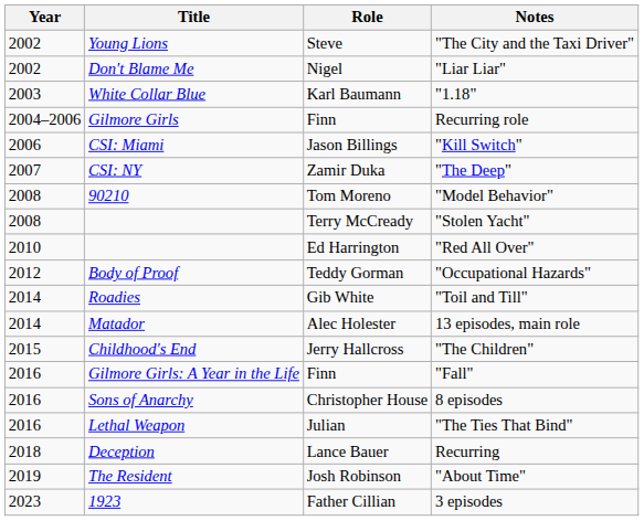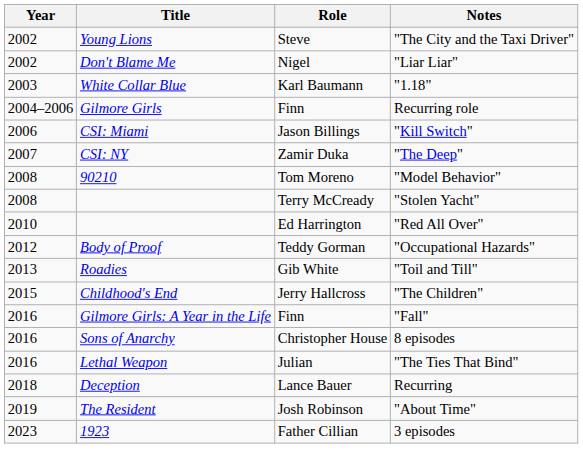 <table class="wikitable sortable">
 <tr>
 <th>Year</th>
 <th>Title</th>
 <th>Role</th>
 <th class="unsortable">Notes</th>
 </tr>
 <tr>
 <td>2002</td>
 <td><em><a href='#'>Young Lions</a></em></td>
 <td>Steve</td>
 <td>"The City and the Taxi Driver"</td>
 </tr>
 <tr>
 <td>2002</td>
 <td><em><a href='#'>Don't Blame Me</a></em></td>
 <td>Nigel</td>
 <td>"Liar Liar"</td>
 </tr>
 <tr>
 <td>2003</td>
 <td><em><a href='#'>White Collar Blue</a></em></td>
 <td>Karl Baumann</td>
 <td>"1.18"</td>
 </tr>
 <tr>
 <td>2004–2006</td>
 <td><em><a href='#'>Gilmore Girls</a></em></td>
 <td>Finn</td>
 <td>Recurring role</td>
 </tr>
 <tr>
 <td>2006</td>
 <td><em><a href='#'>CSI: Miami</a></em></td>
 <td>Jason Billings</td>
 <td>"<a href='#'>Kill Switch</a>"</td>
 </tr>
 <tr>
 <td>2007</td>
 <td><em><a href='#'>CSI: NY</a></em></td>
 <td>Zamir Duka</td>
 <td>"<a href='#'>The Deep</a>"</td>
 </tr>
 <tr>
 <td>2008</td>
 <td><em><a href='#'>90210</a></em></td>
 <td>Tom Moreno</td>
 <td>"Model Behavior"</td>
 </tr>
 <tr>
 <td>2008</td>
 <td><em></em></td>
 <td>Terry McCready</td>
 <td>"Stolen Yacht"</td>
 </tr>
 <tr>
 <td>2010</td>
 <td><em></em></td>
 <td>Ed Harrington</td>
 <td>"Red All Over"</td>
 </tr>
 <tr>
 <td>2012</td>
 <td><em><a href='#'>Body of Proof</a></em></td>
 <td>Teddy Gorman</td>
 <td>"Occupational Hazards"</td>
 </tr>
 <tr>
-<td>2014</td>
+<td>2013</td>
 <td><em><a href='#'>Roadies</a></em></td>
 <td>Gib White</td>
 <td>"Toil and Till"</td>
-</tr>
-<tr>
-<td>2014</td>
-<td><em><a href='#'>Matador</a></em></td>
-<td>Alec Holester</td>
-<td>13 episodes, main role</td>
 </tr>
 <tr>
 <td>2015</td>
 <td><em><a href='#'>Childhood's End</a></em></td>
 <td>Jerry Hallcross</td>
 <td>"The Children"</td>
 </tr>
 <tr>
 <td>2016</td>
 <td><em><a href='#'>Gilmore Girls: A Year in the Life</a></em></td>
 <td>Finn</td>
 <td>"Fall"</td>
 </tr>
 <tr>
 <td>2016</td>
 <td><em><a href='#'>Sons of Anarchy</a></em></td>
 <td>Christopher House</td>
 <td>8 episodes</td>
 </tr>
 <tr>
 <td>2016</td>
 <td><em><a href='#'>Lethal Weapon</a></em></td>
 <td>Julian</td>
 <td>"The Ties That Bind"</td>
 </tr>
 <tr>
 <td>2018</td>
 <td><em><a href='#'>Deception</a></em></td>
 <td>Lance Bauer</td>
 <td>Recurring</td>
 </tr>
 <tr>
 <td>2019</td>
 <td><em><a href='#'>The Resident</a></em></td>
 <td>Josh Robinson</td>
 <td>"About Time"</td>
 </tr>
 <tr>
 <td>2023</td>
 <td><em><a href='#'>1923</a></td>
 <td>Father Cillian</td>
 <td>3 episodes</td>
 </tr>
 </table>
